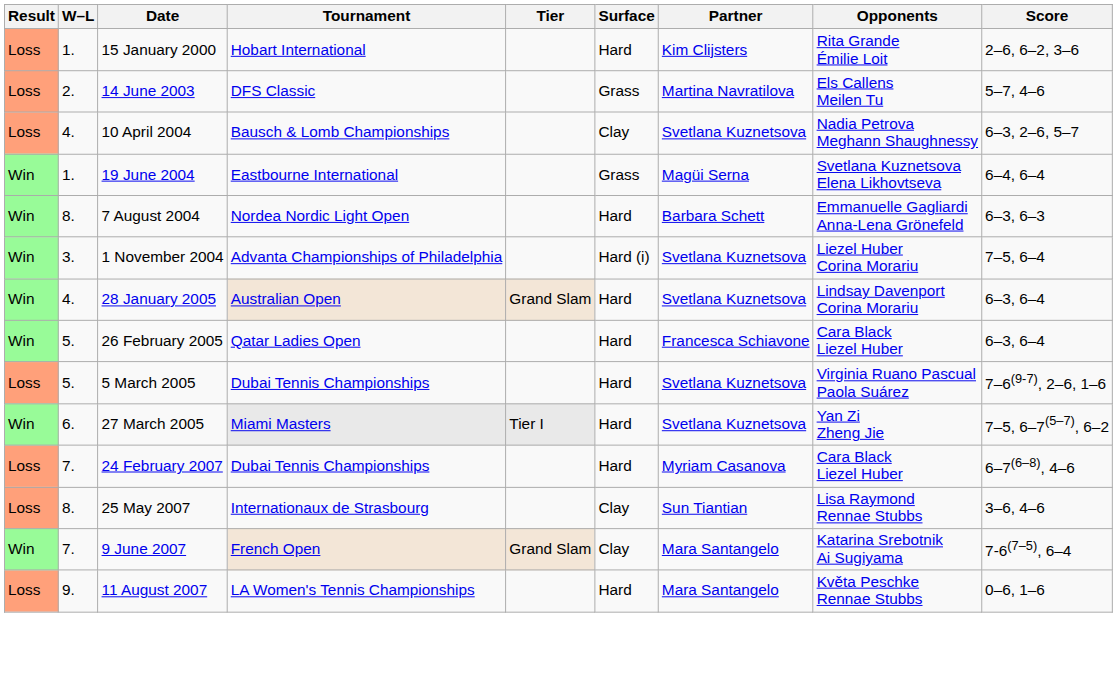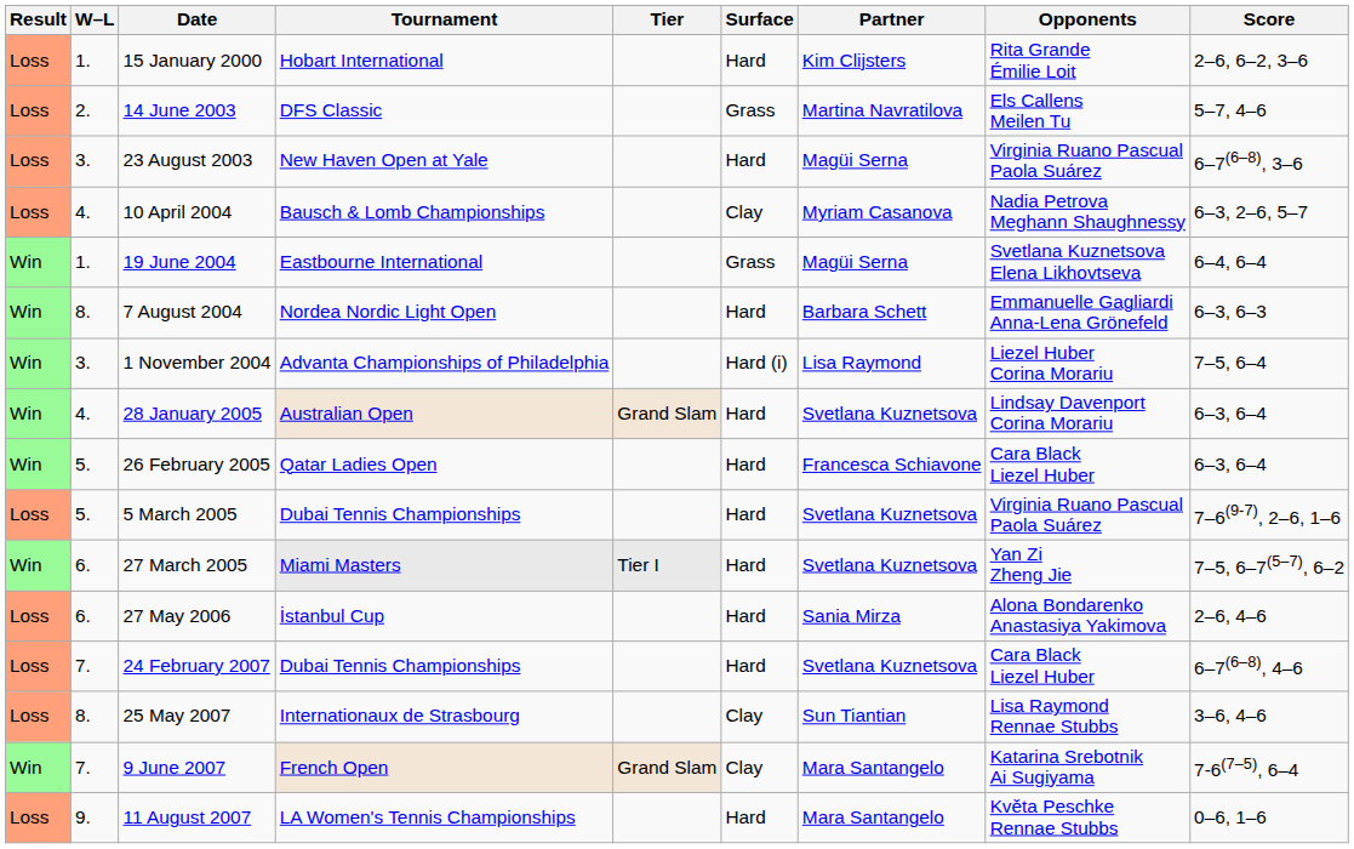 <table class="sortable wikitable">
 <tr>
 <th>Result</th>
 <th class="unsortable">W–L</th>
 <th>Date</th>
 <th>Tournament</th>
 <th>Tier</th>
 <th>Surface</th>
 <th>Partner</th>
 <th>Opponents</th>
 <th class="unsortable">Score</th>
 </tr>
 <tr>
 <td bgcolor="FFA07A">Loss</td>
 <td>1.</td>
 <td>15 January 2000</td>
 <td><a href='#'>Hobart International</a></td>
 <td></td>
 <td>Hard</td>
 <td> <a href='#'>Kim Clijsters</a></td>
 <td> <a href='#'>Rita Grande</a><br> <a href='#'>Émilie Loit</a></td>
 <td>2–6, 6–2, 3–6</td>
 </tr>
 <tr>
 <td bgcolor="FFA07A">Loss</td>
 <td>2.</td>
 <td><a href='#'>14 June 2003</a></td>
 <td><a href='#'>DFS Classic</a></td>
 <td></td>
 <td>Grass</td>
 <td> <a href='#'>Martina Navratilova</a></td>
 <td> <a href='#'>Els Callens</a><br> <a href='#'>Meilen Tu</a></td>
 <td>5–7, 4–6</td>
 </tr>
 <tr>
 <td bgcolor="FFA07A">Loss</td>
+<td>3.</td>
+<td>23 August 2003</td>
+<td><a href='#'>New Haven Open at Yale</a></td>
+<td></td>
+<td>Hard</td>
+<td> <a href='#'>Magüi Serna</a></td>
+<td> <a href='#'>Virginia Ruano Pascual</a><br> <a href='#'>Paola Suárez</a></td>
+<td>6–7<sup>(6–8)</sup>, 3–6</td>
+</tr>
+<tr>
+<td bgcolor="FFA07A">Loss</td>
 <td>4.</td>
 <td>10 April 2004</td>
 <td><a href='#'>Bausch & Lomb Championships</a></td>
 <td></td>
 <td>Clay</td>
-<td> <a href='#'>Svetlana Kuznetsova</a></td>
+<td> <a href='#'>Myriam Casanova</a></td>
 <td> <a href='#'>Nadia Petrova</a><br> <a href='#'>Meghann Shaughnessy</a></td>
 <td>6–3, 2–6, 5–7</td>
 </tr>
 <tr>
 <td bgcolor="98FB98">Win</td>
 <td>1.</td>
 <td><a href='#'>19 June 2004</a></td>
 <td><a href='#'>Eastbourne International</a></td>
 <td></td>
 <td>Grass</td>
 <td> <a href='#'>Magüi Serna</a></td>
 <td> <a href='#'>Svetlana Kuznetsova</a><br> <a href='#'>Elena Likhovtseva</a></td>
 <td>6–4, 6–4</td>
 </tr>
 <tr>
 <td bgcolor="98FB98">Win</td>
 <td>8.</td>
 <td>7 August 2004</td>
 <td><a href='#'>Nordea Nordic Light Open</a></td>
 <td></td>
 <td>Hard</td>
 <td> <a href='#'>Barbara Schett</a></td>
 <td> <a href='#'>Emmanuelle Gagliardi</a><br> <a href='#'>Anna-Lena Grönefeld</a></td>
 <td>6–3, 6–3</td>
 </tr>
 <tr>
 <td bgcolor="98FB98">Win</td>
 <td>3.</td>
 <td>1 November 2004</td>
 <td><a href='#'>Advanta Championships of Philadelphia</a></td>
 <td></td>
 <td>Hard (i)</td>
-<td> <a href='#'>Svetlana Kuznetsova</a></td>
+<td> <a href='#'>Lisa Raymond</a></td>
 <td> <a href='#'>Liezel Huber</a><br> <a href='#'>Corina Morariu</a></td>
 <td>7–5, 6–4</td>
 </tr>
 <tr>
 <td bgcolor="98FB98">Win</td>
 <td>4.</td>
 <td><a href='#'>28 January 2005</a></td>
 <td bgcolor="f3e6d7"><a href='#'>Australian Open</a></td>
 <td bgcolor="f3e6d7">Grand Slam</td>
 <td>Hard</td>
 <td> <a href='#'>Svetlana Kuznetsova</a></td>
 <td> <a href='#'>Lindsay Davenport</a><br> <a href='#'>Corina Morariu</a></td>
 <td>6–3, 6–4</td>
 </tr>
 <tr>
 <td bgcolor="98FB98">Win</td>
 <td>5.</td>
 <td>26 February 2005</td>
 <td><a href='#'>Qatar Ladies Open</a></td>
 <td></td>
 <td>Hard</td>
 <td> <a href='#'>Francesca Schiavone</a></td>
 <td> <a href='#'>Cara Black</a><br> <a href='#'>Liezel Huber</a></td>
 <td>6–3, 6–4</td>
 </tr>
 <tr>
 <td bgcolor="FFA07A">Loss</td>
 <td>5.</td>
 <td>5 March 2005</td>
 <td><a href='#'>Dubai Tennis Championships</a></td>
 <td></td>
 <td>Hard</td>
 <td> <a href='#'>Svetlana Kuznetsova</a></td>
 <td> <a href='#'>Virginia Ruano Pascual</a><br> <a href='#'>Paola Suárez</a></td>
 <td>7–6<sup>(9-7)</sup>, 2–6, 1–6</td>
 </tr>
 <tr>
 <td bgcolor="98FB98">Win</td>
 <td>6.</td>
 <td>27 March 2005</td>
 <td bgcolor=e9e9e9><a href='#'>Miami Masters</a></td>
 <td bgcolor=e9e9e9>Tier I</td>
 <td>Hard</td>
 <td> <a href='#'>Svetlana Kuznetsova</a></td>
 <td> <a href='#'>Yan Zi</a><br> <a href='#'>Zheng Jie</a></td>
 <td>7–5, 6–7<sup>(5–7)</sup>, 6–2</td>
 </tr>
 <tr>
 <td bgcolor="FFA07A">Loss</td>
+<td>6.</td>
+<td>27 May 2006</td>
+<td><a href='#'>İstanbul Cup</a></td>
+<td></td>
+<td>Hard</td>
+<td> <a href='#'>Sania Mirza</a></td>
+<td> <a href='#'>Alona Bondarenko</a><br> <a href='#'>Anastasiya Yakimova</a></td>
+<td>2–6, 4–6</td>
+</tr>
+<tr>
+<td bgcolor="FFA07A">Loss</td>
 <td>7.</td>
 <td><a href='#'>24 February 2007</a></td>
 <td><a href='#'>Dubai Tennis Championships</a></td>
 <td></td>
 <td>Hard</td>
-<td> <a href='#'>Myriam Casanova</a></td>
+<td> <a href='#'>Svetlana Kuznetsova</a></td>
 <td> <a href='#'>Cara Black</a><br> <a href='#'>Liezel Huber</a></td>
 <td>6–7<sup>(6–8)</sup>, 4–6</td>
 </tr>
 <tr>
 <td bgcolor="FFA07A">Loss</td>
 <td>8.</td>
 <td>25 May 2007</td>
 <td><a href='#'>Internationaux de Strasbourg</a></td>
 <td></td>
 <td>Clay</td>
 <td> <a href='#'>Sun Tiantian</a></td>
 <td> <a href='#'>Lisa Raymond</a><br> <a href='#'>Rennae Stubbs</a></td>
 <td>3–6, 4–6</td>
 </tr>
 <tr>
 <td bgcolor="98FB98">Win</td>
 <td>7.</td>
 <td><a href='#'>9 June 2007</a></td>
 <td bgcolor="f3e6d7"><a href='#'>French Open</a></td>
 <td bgcolor="f3e6d7">Grand Slam</td>
 <td>Clay</td>
 <td> <a href='#'>Mara Santangelo</a></td>
 <td> <a href='#'>Katarina Srebotnik</a><br> <a href='#'>Ai Sugiyama</a></td>
 <td>7-6<sup>(7–5)</sup>, 6–4</td>
 </tr>
 <tr>
 <td bgcolor="FFA07A">Loss</td>
 <td>9.</td>
 <td><a href='#'>11 August 2007</a></td>
 <td><a href='#'>LA Women's Tennis Championships</a></td>
 <td></td>
 <td>Hard</td>
 <td> <a href='#'>Mara Santangelo</a></td>
 <td> <a href='#'>Květa Peschke</a><br> <a href='#'>Rennae Stubbs</a></td>
 <td>0–6, 1–6</td>
 </tr>
 </table>
